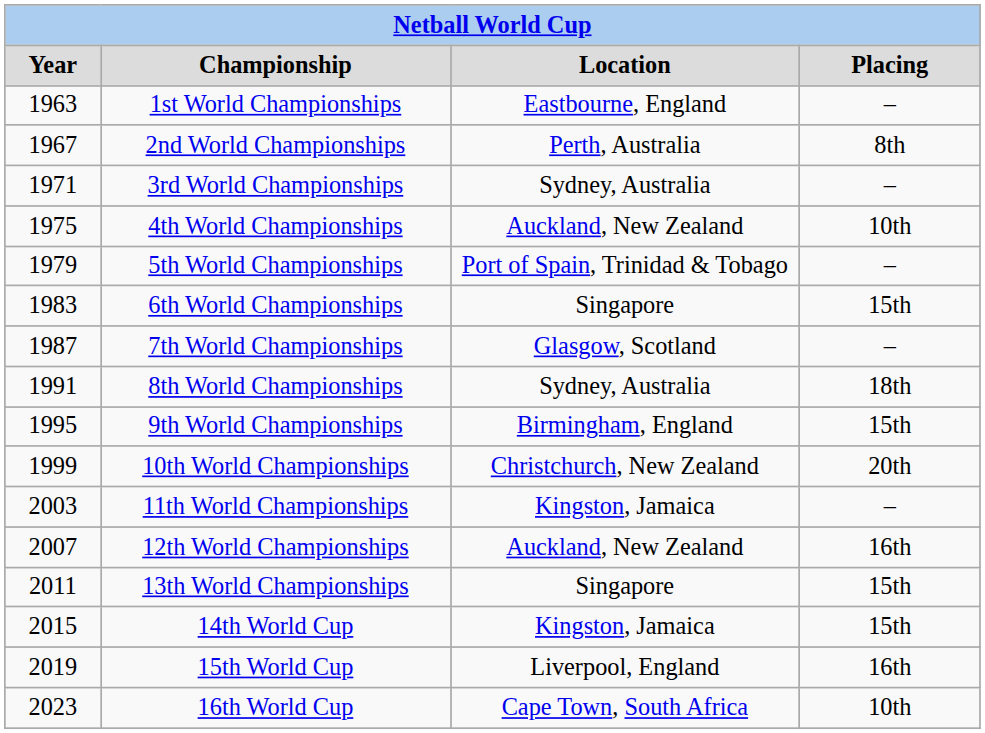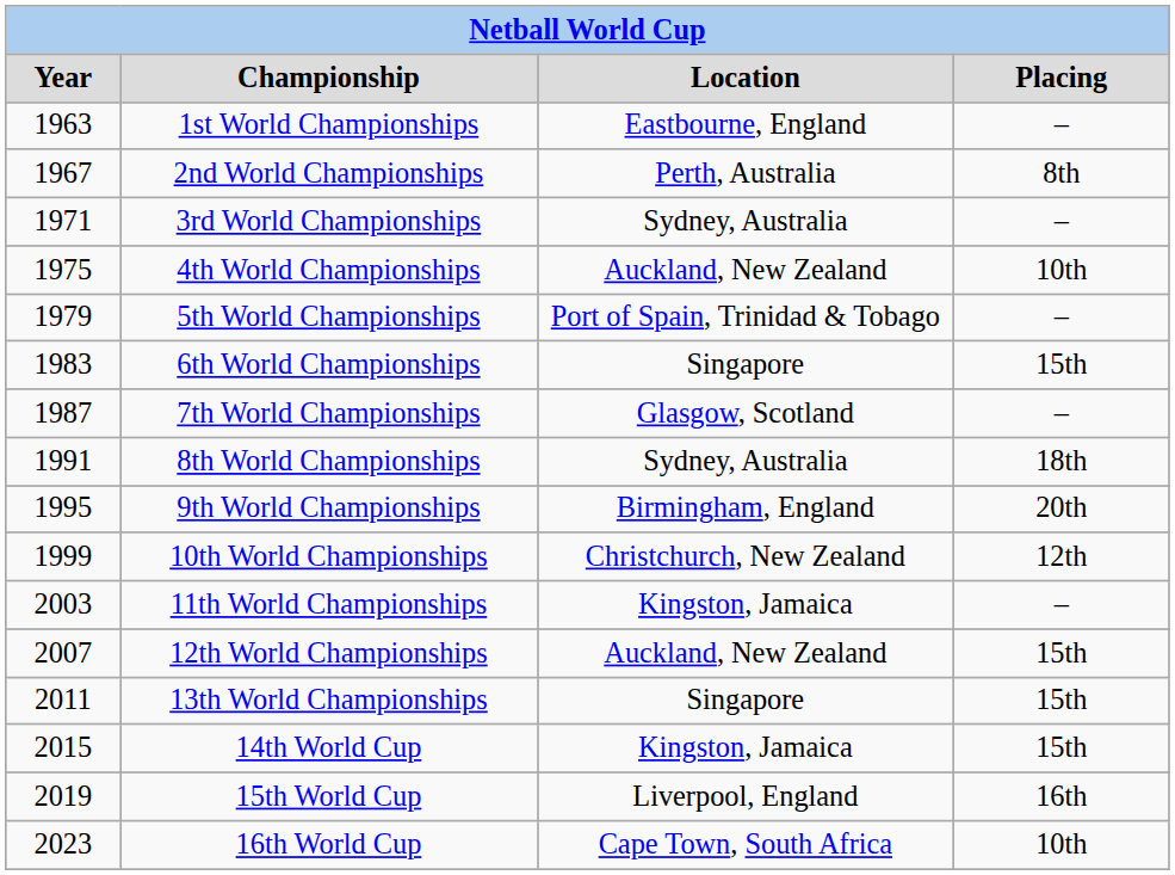 <table class=wikitable style="text-align:center; font-size:90%">
 <tr>
 <th colspan=4 style=background:#ABCDEF><a href='#'>Netball World Cup</a></th>
 </tr>
 <tr>
 <th width=50 style=background:gainsboro>Year</th>
 <th width=200 style=background:gainsboro>Championship</th>
 <th width=200 style=background:gainsboro>Location</th>
 <th width=100 style=background:gainsboro>Placing</th>
 </tr>
 <tr>
 <td>1963</td>
 <td><a href='#'>1st World Championships</a></td>
 <td><a href='#'>Eastbourne</a>, England</td>
 <td>–</td>
 </tr>
 <tr>
 <td>1967</td>
 <td><a href='#'>2nd World Championships</a></td>
 <td><a href='#'>Perth</a>, Australia</td>
 <td>8th</td>
 </tr>
 <tr>
 <td>1971</td>
 <td><a href='#'>3rd World Championships</a></td>
 <td>Sydney, Australia</td>
 <td>–</td>
 </tr>
 <tr>
 <td>1975</td>
 <td><a href='#'>4th World Championships</a></td>
 <td><a href='#'>Auckland</a>, New Zealand</td>
 <td>10th</td>
 </tr>
 <tr>
 <td>1979</td>
 <td><a href='#'>5th World Championships</a></td>
 <td><a href='#'>Port of Spain</a>, Trinidad & Tobago</td>
 <td>–</td>
 </tr>
 <tr>
 <td>1983</td>
 <td><a href='#'>6th World Championships</a></td>
 <td>Singapore</td>
 <td>15th</td>
 </tr>
 <tr>
 <td>1987</td>
 <td><a href='#'>7th World Championships</a></td>
 <td><a href='#'>Glasgow</a>, Scotland</td>
 <td>–</td>
 </tr>
 <tr>
 <td>1991</td>
 <td><a href='#'>8th World Championships</a></td>
 <td>Sydney, Australia</td>
 <td>18th</td>
 </tr>
 <tr>
 <td>1995</td>
 <td><a href='#'>9th World Championships</a></td>
 <td><a href='#'>Birmingham</a>, England</td>
-<td>15th</td>
+<td>20th</td>
 </tr>
 <tr>
 <td>1999</td>
 <td><a href='#'>10th World Championships</a></td>
 <td><a href='#'>Christchurch</a>, New Zealand</td>
-<td>20th</td>
+<td>12th</td>
 </tr>
 <tr>
 <td>2003</td>
 <td><a href='#'>11th World Championships</a></td>
 <td><a href='#'>Kingston</a>, Jamaica</td>
 <td>–</td>
 </tr>
 <tr>
 <td>2007</td>
 <td><a href='#'>12th World Championships</a></td>
 <td><a href='#'>Auckland</a>, New Zealand</td>
-<td>16th</td>
+<td>15th</td>
 </tr>
 <tr>
 <td>2011</td>
 <td><a href='#'>13th World Championships</a></td>
 <td>Singapore</td>
 <td>15th</td>
 </tr>
 <tr>
 <td>2015</td>
 <td><a href='#'>14th World Cup</a></td>
 <td><a href='#'>Kingston</a>, Jamaica</td>
 <td>15th</td>
 </tr>
 <tr>
 <td>2019</td>
 <td><a href='#'>15th World Cup</a></td>
 <td>Liverpool, England</td>
 <td>16th</td>
 </tr>
 <tr>
 <td>2023</td>
 <td><a href='#'>16th World Cup</a></td>
 <td><a href='#'>Cape Town</a>, <a href='#'>South Africa</a></td>
 <td>10th</td>
 </tr>
 </table>
